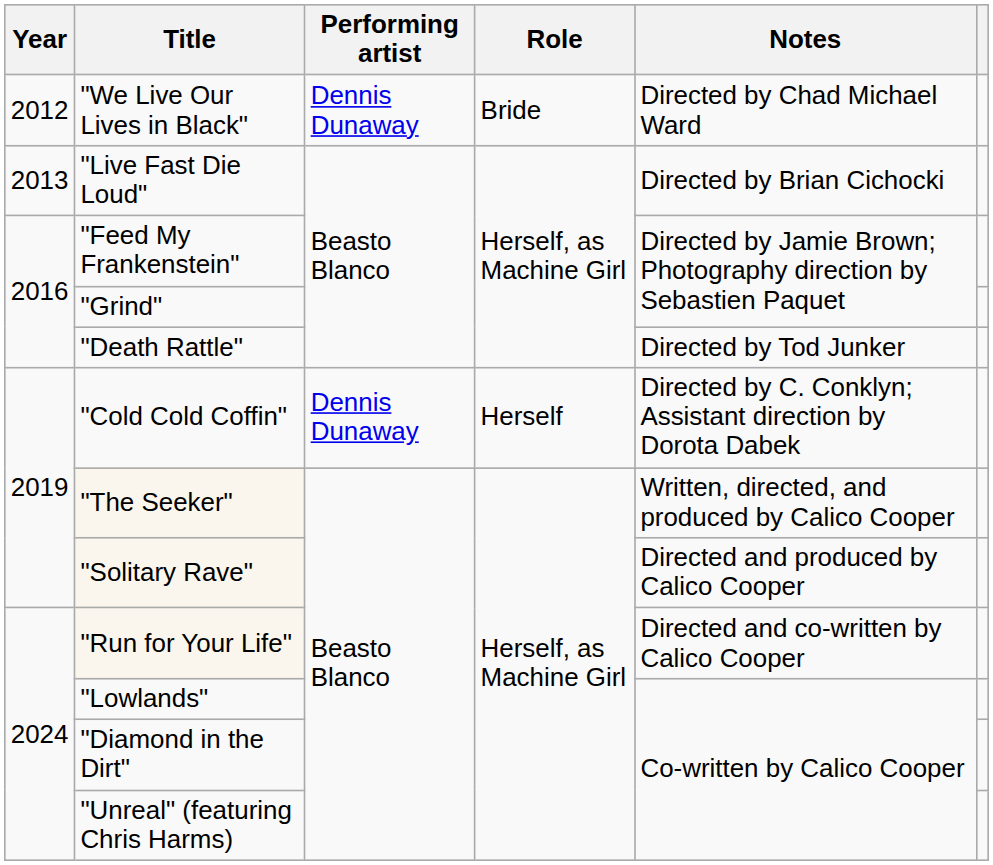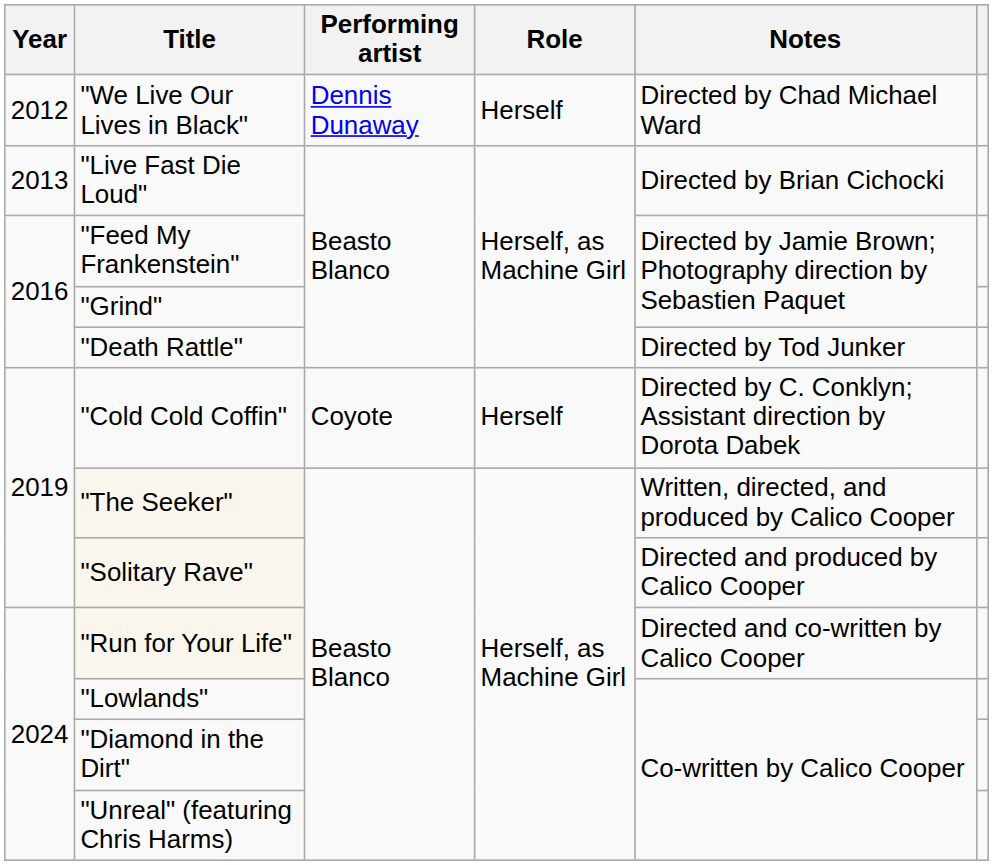 <table class="wikitable">
 <tr>
 <th>Year</th>
 <th>Title</th>
 <th>Performing artist</th>
 <th>Role</th>
 <th>Notes</th>
 <th></th>
 </tr>
 <tr>
 <td>2012</td>
 <td>"We Live Our Lives in Black"</td>
 <td><a href='#'>Dennis Dunaway</a></td>
-<td>Bride</td>
+<td>Herself</td>
 <td>Directed by Chad Michael Ward</td>
 <td></td>
 </tr>
 <tr>
 <td>2013</td>
 <td>"Live Fast Die Loud"</td>
 <td rowspan="4">Beasto Blanco</td>
 <td rowspan="4">Herself, as Machine Girl</td>
 <td>Directed by Brian Cichocki</td>
 <td></td>
 </tr>
 <tr>
 <td rowspan="3">2016</td>
 <td>"Feed My Frankenstein"</td>
 <td rowspan="2">Directed by Jamie Brown; Photography direction by Sebastien Paquet</td>
 <td></td>
 </tr>
 <tr>
 <td>"Grind"</td>
 <td></td>
 </tr>
 <tr>
 <td>"Death Rattle"</td>
 <td>Directed by Tod Junker</td>
 <td></td>
 </tr>
 <tr>
 <td rowspan="3">2019</td>
 <td>"Cold Cold Coffin"</td>
-<td><a href='#'>Dennis Dunaway</a></td>
+<td>Coyote</td>
 <td>Herself</td>
 <td>Directed by C. Conklyn; Assistant direction by Dorota Dabek</td>
 <td></td>
 </tr>
 <tr>
 <td style="background:#faf6ed">"The Seeker"  </td>
 <td rowspan="6">Beasto Blanco</td>
 <td rowspan="6">Herself, as Machine Girl</td>
 <td>Written, directed, and produced by Calico Cooper</td>
 <td></td>
 </tr>
 <tr>
 <td style="background:#faf6ed">"Solitary Rave" </td>
 <td>Directed and produced by Calico Cooper</td>
 <td></td>
 </tr>
 <tr>
 <td rowspan="4">2024</td>
 <td style="background:#faf6ed">"Run for Your Life" </td>
 <td>Directed and co-written by Calico Cooper</td>
 <td></td>
 </tr>
 <tr>
 <td>"Lowlands" </td>
 <td rowspan="3">Co-written by Calico Cooper</td>
 <td></td>
 </tr>
 <tr>
 <td>"Diamond in the Dirt" </td>
 <td></td>
 </tr>
 <tr>
 <td>"Unreal" (featuring Chris Harms) </td>
 <td></td>
 </tr>
 </table>
